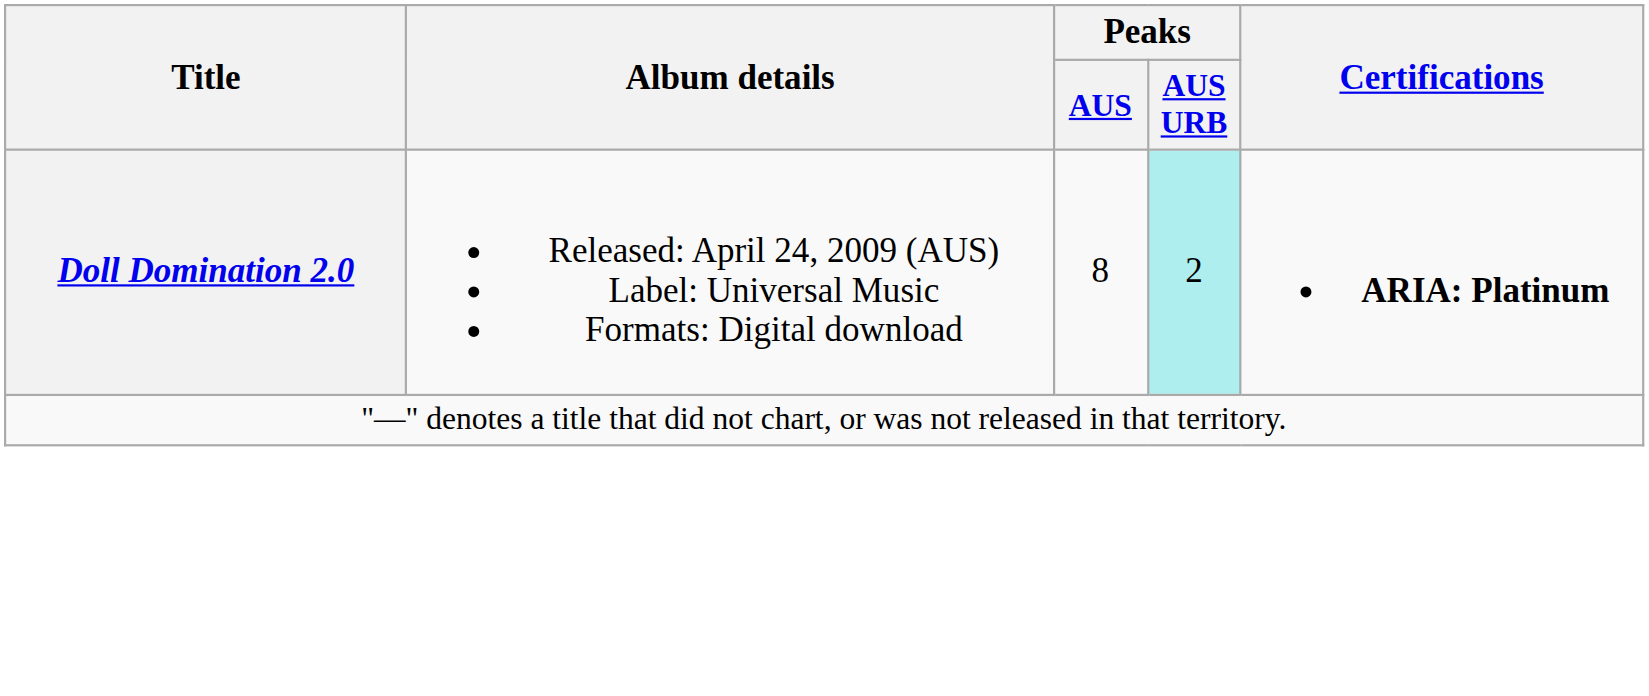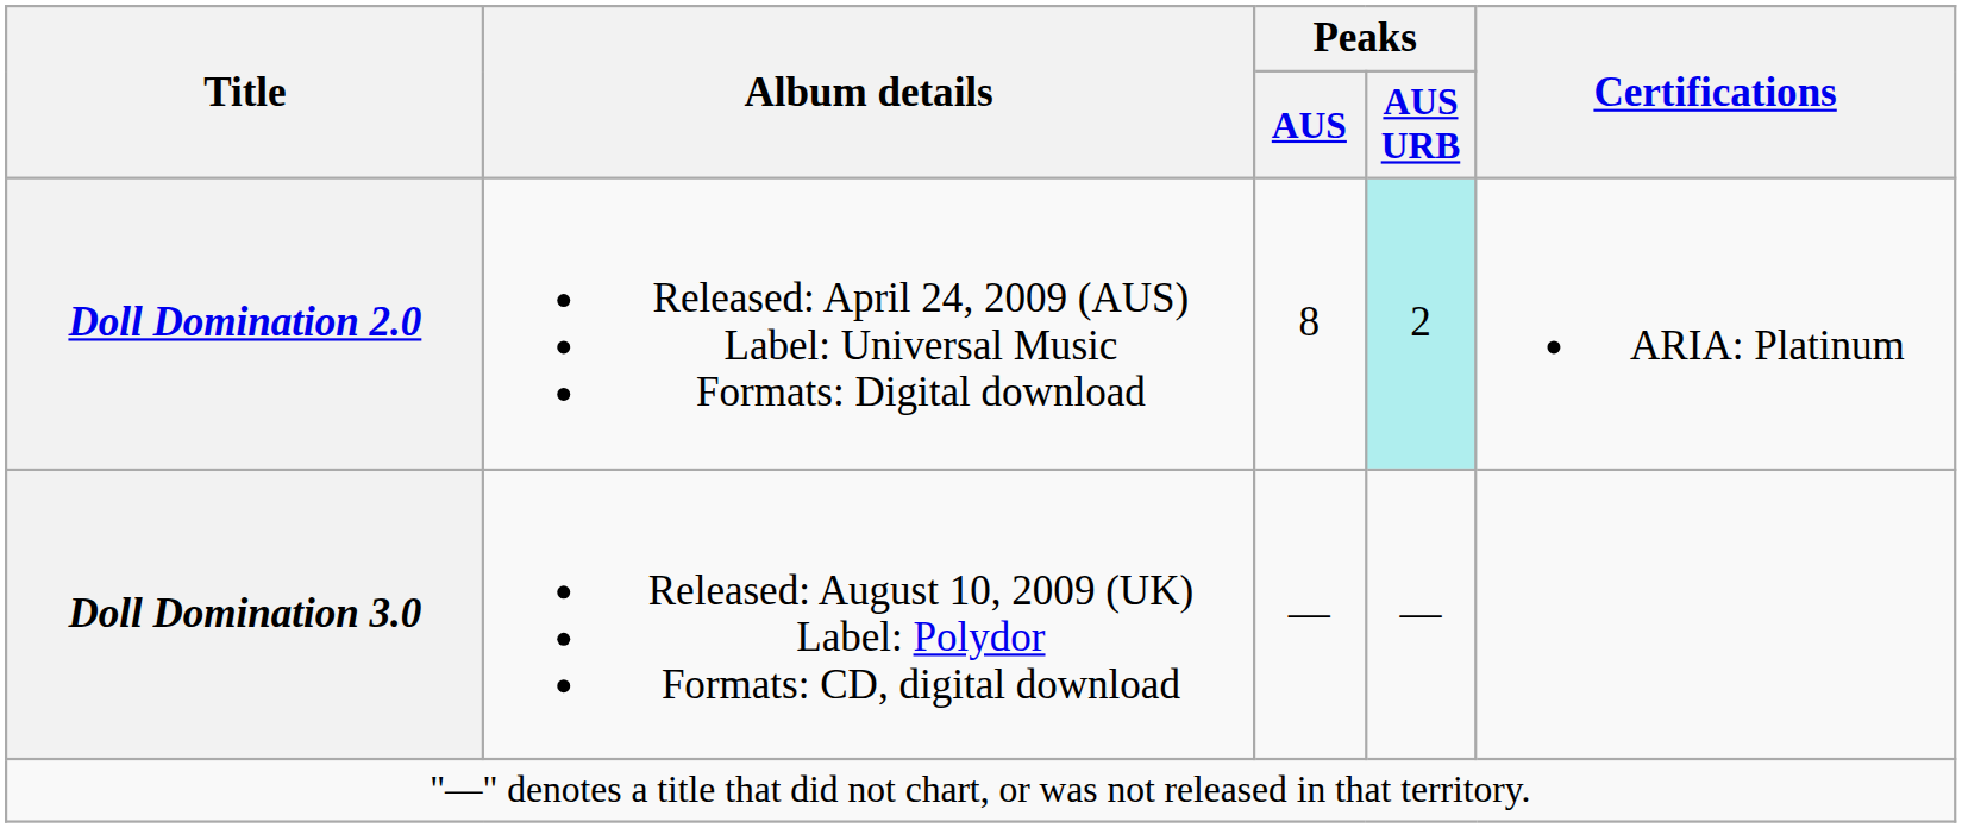 <table class="wikitable plainrowheaders" style="text-align:center;">
 <tr>
 <th scope="col" rowspan="2" style="width:11em;">Title</th>
 <th scope="col" rowspan="2" style="width:18em;">Album details</th>
 <th scope="col" colspan="2">Peaks</th>
 <th scope="col" rowspan="2" style="width:11em;"><a href='#'>Certifications</a></th>
 </tr>
 <tr>
 <th scope="col" style="width:2.5em; font-size:90%;"><a href='#'>AUS</a><br></th>
 <th scope="col" style="width:2.5em; font-size:90%;"><a href='#'>AUS<br>URB</a><br></th>
 </tr>
 <tr>
 <th scope="row"><em><a href='#'>Doll Domination 2.0</a></em></th>
 <td><br><ul><li>Released: April 24, 2009 <span>(AUS)</span></li><li>Label: Universal Music</li><li>Formats: Digital download</li></ul></td>
 <td>8</td>
 <td style="background: paleturquoise;">2</td>
-<td><strong><br><ul><li>ARIA: Platinum</li></ul></strong></td>
+<td><br><ul><li>ARIA: Platinum</li></ul></td>
+</tr>
+<tr>
+<th scope="row"><em>Doll Domination 3.0</em></th>
+<td><br><ul><li>Released: August 10, 2009 <span>(UK)</span></li><li>Label: <a href='#'>Polydor</a></li><li>Formats: CD, digital download</li></ul></td>
+<td>—</td>
+<td>—</td>
+<td></td>
 </tr>
 <tr>
 <td colspan="5" style="font-size:90%">"—" denotes a title that did not chart, or was not released in that territory.</td>
 </tr>
 </table>
